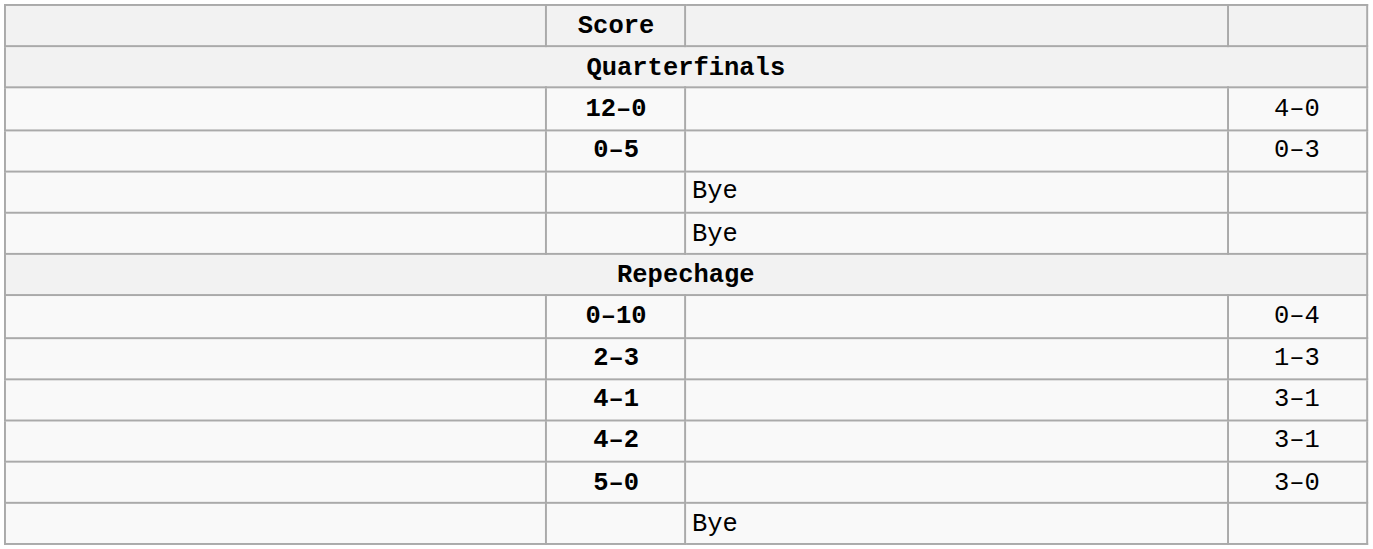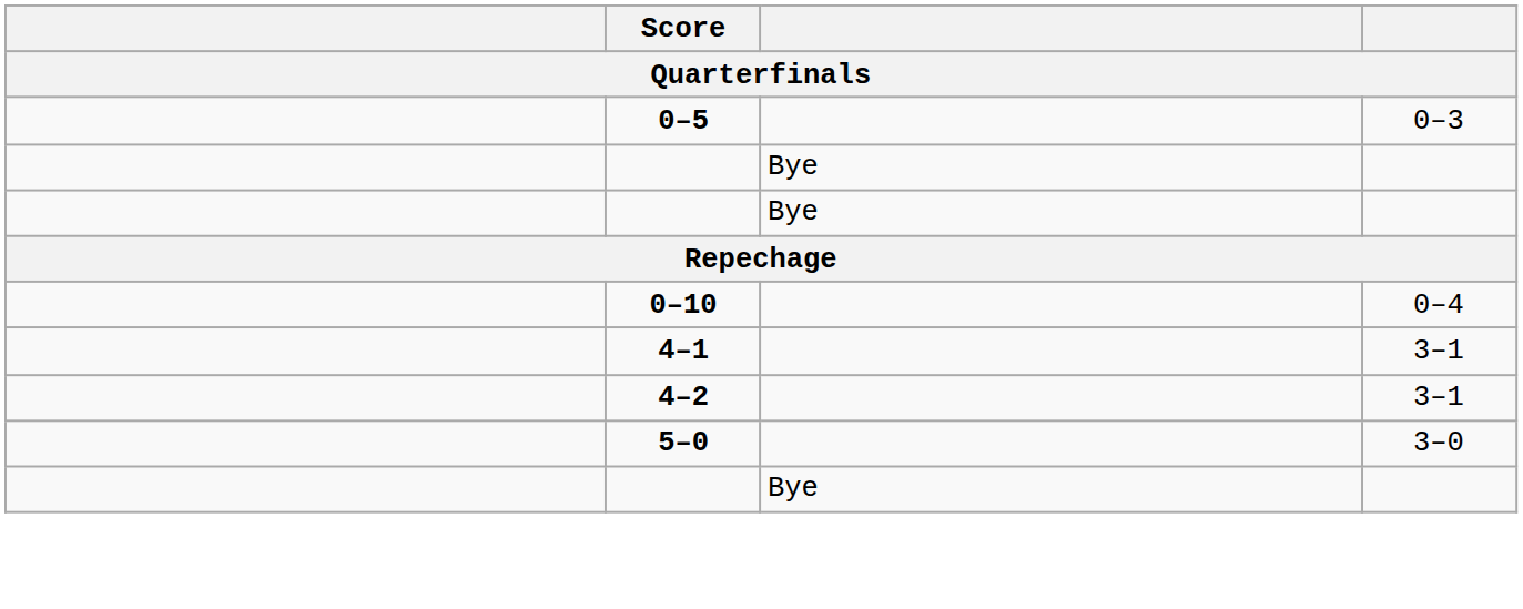 <table class="wikitable" style="text-align: left; ">
 <tr>
 <th align="right" width="270"></th>
 <th width="65">Score</th>
 <th align="left" width="270"></th>
 <th width="65"></th>
 </tr>
 <tr>
 <th colspan=4>Quarterfinals</th>
-</tr>
-<tr>
-<td><strong></strong></td>
-<td align="center"><strong>12–0</strong></td>
-<td></td>
-<td align=center>4–0 <strong></strong></td>
 </tr>
 <tr>
 <td></td>
 <td align="center"><strong>0–5</strong></td>
 <td><strong></strong></td>
 <td align=center>0–3 <strong></strong></td>
 </tr>
 <tr>
 <td><strong></strong></td>
 <td></td>
 <td>Bye</td>
 <td></td>
 </tr>
 <tr>
 <td><strong></strong></td>
 <td></td>
 <td>Bye</td>
 <td></td>
 </tr>
 <tr>
 <th colspan=4>Repechage</th>
 </tr>
 <tr>
 <td></td>
 <td align="center"><strong>0–10</strong></td>
 <td><strong></strong></td>
 <td align=center>0–4 <strong></strong></td>
 </tr>
 <tr>
-<td></td>
-<td align="center"><strong>2–3</strong></td>
-<td><strong></strong></td>
-<td align=center>1–3 <strong></strong></td>
-</tr>
-<tr>
 <td><strong></strong></td>
 <td align="center"><strong>4–1</strong></td>
 <td></td>
 <td align=center>3–1 <strong></strong></td>
 </tr>
 <tr>
 <td><strong></strong></td>
 <td align="center"><strong>4–2</strong></td>
 <td></td>
 <td align=center>3–1 <strong></strong></td>
 </tr>
 <tr>
 <td><strong></strong></td>
 <td align="center"><strong>5–0</strong></td>
 <td></td>
 <td align=center>3–0 <strong></strong></td>
 </tr>
 <tr>
 <td><strong></strong></td>
 <td></td>
 <td>Bye</td>
 <td></td>
 </tr>
 </table>
